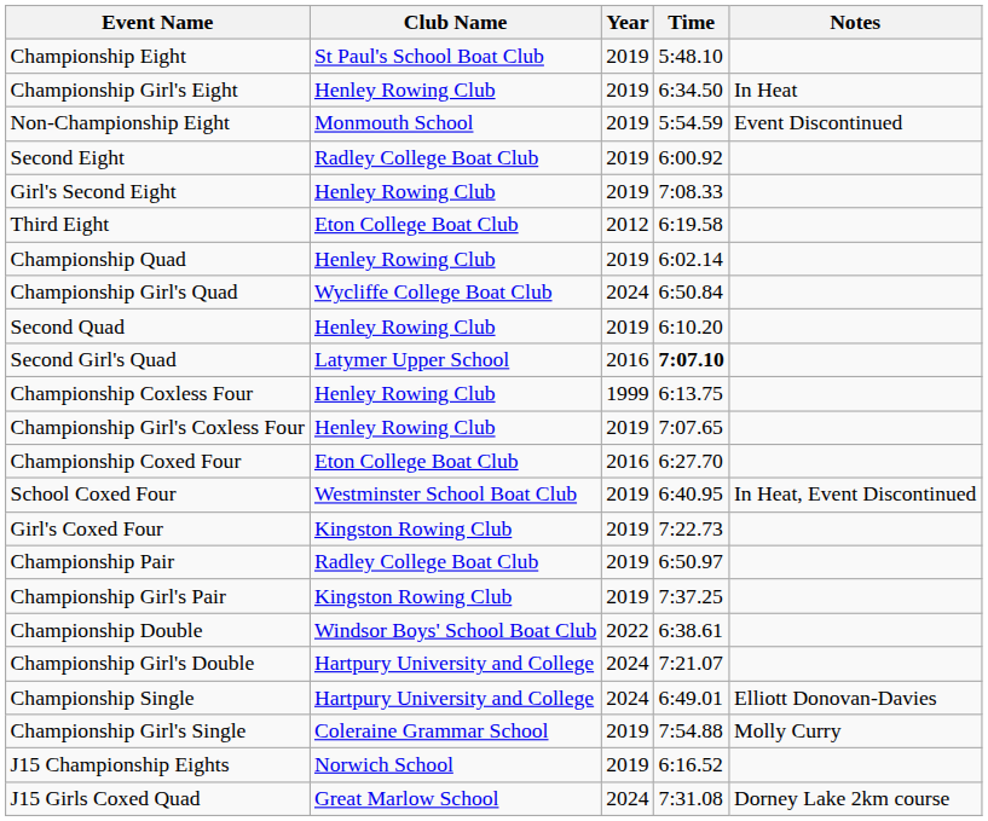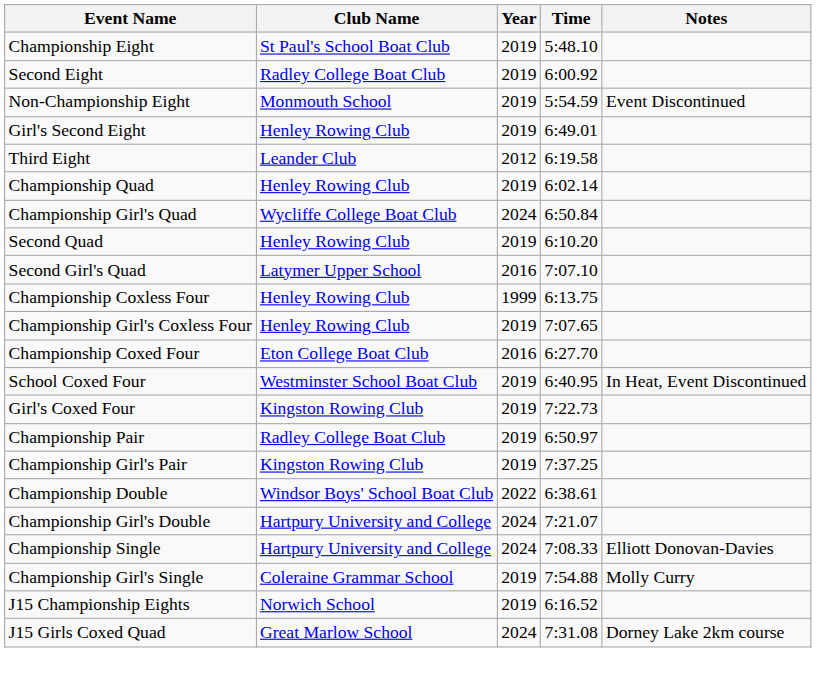 <table class="wikitable sortable">
 <tr>
 <th>Event Name</th>
 <th>Club Name</th>
 <th>Year</th>
 <th>Time</th>
 <th>Notes</th>
 </tr>
 <tr>
 <td>Championship Eight</td>
 <td><a href='#'>St Paul's School Boat Club</a></td>
 <td>2019</td>
 <td>5:48.10</td>
 <td></td>
 </tr>
 <tr>
-<td>Championship Girl's Eight</td>
-<td><a href='#'>Henley Rowing Club</a></td>
+<td>Second Eight</td>
+<td><a href='#'>Radley College Boat Club</a></td>
 <td>2019</td>
-<td>6:34.50</td>
-<td>In Heat</td>
+<td>6:00.92</td>
+<td></td>
 </tr>
 <tr>
 <td>Non-Championship Eight</td>
 <td><a href='#'>Monmouth School</a></td>
 <td>2019</td>
 <td>5:54.59</td>
 <td>Event Discontinued</td>
 </tr>
 <tr>
-<td>Second Eight</td>
-<td><a href='#'>Radley College Boat Club</a></td>
-<td>2019</td>
-<td>6:00.92</td>
-<td></td>
-</tr>
-<tr>
 <td>Girl's Second Eight</td>
 <td><a href='#'>Henley Rowing Club</a></td>
 <td>2019</td>
-<td>7:08.33</td>
+<td>6:49.01</td>
 <td></td>
 </tr>
 <tr>
 <td>Third Eight</td>
-<td><a href='#'>Eton College Boat Club</a></td>
+<td><a href='#'>Leander Club</a></td>
 <td>2012</td>
 <td>6:19.58</td>
 <td></td>
 </tr>
 <tr>
 <td>Championship Quad</td>
 <td><a href='#'>Henley Rowing Club</a></td>
 <td>2019</td>
 <td>6:02.14</td>
 <td></td>
 </tr>
 <tr>
 <td>Championship Girl's Quad</td>
 <td><a href='#'>Wycliffe College Boat Club</a></td>
 <td>2024</td>
 <td>6:50.84</td>
 <td></td>
 </tr>
 <tr>
 <td>Second Quad</td>
 <td><a href='#'>Henley Rowing Club</a></td>
 <td>2019</td>
 <td>6:10.20</td>
 <td></td>
 </tr>
 <tr>
 <td>Second Girl's Quad</td>
 <td><a href='#'>Latymer Upper School</a></td>
 <td>2016</td>
-<td><strong>7:07.10</strong></td>
+<td>7:07.10</td>
 <td></td>
 </tr>
 <tr>
 <td>Championship Coxless Four</td>
 <td><a href='#'>Henley Rowing Club</a></td>
 <td>1999</td>
 <td>6:13.75</td>
 <td></td>
 </tr>
 <tr>
 <td>Championship Girl's Coxless Four</td>
 <td><a href='#'>Henley Rowing Club</a></td>
 <td>2019</td>
 <td>7:07.65</td>
 <td></td>
 </tr>
 <tr>
 <td>Championship Coxed Four</td>
 <td><a href='#'>Eton College Boat Club</a></td>
 <td>2016</td>
 <td>6:27.70</td>
 <td></td>
 </tr>
 <tr>
 <td>School Coxed Four</td>
 <td><a href='#'>Westminster School Boat Club</a></td>
 <td>2019</td>
 <td>6:40.95</td>
 <td>In Heat, Event Discontinued</td>
 </tr>
 <tr>
 <td>Girl's Coxed Four</td>
 <td><a href='#'>Kingston Rowing Club</a></td>
 <td>2019</td>
 <td>7:22.73</td>
 <td></td>
 </tr>
 <tr>
 <td>Championship Pair</td>
 <td><a href='#'>Radley College Boat Club</a></td>
 <td>2019</td>
 <td>6:50.97</td>
 <td></td>
 </tr>
 <tr>
 <td>Championship Girl's Pair</td>
 <td><a href='#'>Kingston Rowing Club</a></td>
 <td>2019</td>
 <td>7:37.25</td>
 <td></td>
 </tr>
 <tr>
 <td>Championship Double</td>
 <td><a href='#'>Windsor Boys' School Boat Club</a></td>
 <td>2022</td>
 <td>6:38.61</td>
 <td></td>
 </tr>
 <tr>
 <td>Championship Girl's Double</td>
 <td><a href='#'>Hartpury University and College</a></td>
 <td>2024</td>
 <td>7:21.07</td>
 <td></td>
 </tr>
 <tr>
 <td>Championship Single</td>
 <td><a href='#'>Hartpury University and College</a></td>
 <td>2024</td>
-<td>6:49.01</td>
+<td>7:08.33</td>
 <td>Elliott Donovan-Davies</td>
 </tr>
 <tr>
 <td>Championship Girl's Single</td>
 <td><a href='#'>Coleraine Grammar School</a></td>
 <td>2019</td>
 <td>7:54.88</td>
 <td>Molly Curry</td>
 </tr>
 <tr>
 <td>J15 Championship Eights</td>
 <td><a href='#'>Norwich School</a></td>
 <td>2019</td>
 <td>6:16.52</td>
 <td></td>
 </tr>
 <tr>
 <td>J15 Girls Coxed Quad</td>
 <td><a href='#'>Great Marlow School</a></td>
 <td>2024</td>
 <td>7:31.08</td>
 <td>Dorney Lake 2km course</td>
 </tr>
 </table>
